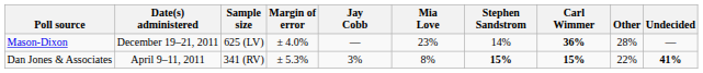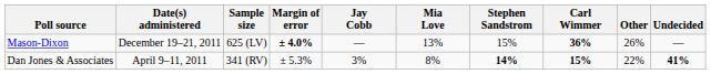 <table class="wikitable">
 <tr valign=bottom>
 <th>Poll source</th>
 <th>Date(s)<br>administered</th>
 <th>Sample<br>size</th>
 <th>Margin of <br>error</th>
 <th style="width:100px;">Jay<br>Cobb</th>
 <th style="width:100px;">Mia<br>Love</th>
 <th style="width:100px;">Stephen<br>Sandstrom</th>
 <th style="width:100px;">Carl<br>Wimmer</th>
 <th>Other</th>
 <th>Undecided</th>
 </tr>
 <tr>
 <td><a href='#'>Mason-Dixon</a></td>
 <td align=center>December 19–21, 2011</td>
 <td align=center>625 (LV)</td>
-<td align=center>± 4.0%</td>
+<td align=center><strong>± 4.0%</strong></td>
 <td align=center>—</td>
-<td align=center>23%</td>
-<td align=center>14%</td>
+<td align=center>13%</td>
+<td align=center>15%</td>
 <td align=center ><strong>36%</strong></td>
-<td align=center>28%</td>
+<td align=center>26%</td>
 <td align=center>—</td>
 </tr>
 <tr>
 <td>Dan Jones & Associates</td>
 <td align=center>April 9–11, 2011</td>
 <td align=center>341 (RV)</td>
 <td align=center>± 5.3%</td>
 <td align=center>3%</td>
 <td align=center>8%</td>
-<td align=center ><strong>15%</strong></td>
+<td align=center ><strong>14%</strong></td>
 <td align=center ><strong>15%</strong></td>
 <td align=center>22%</td>
 <td align=center ><strong>41%</strong></td>
 </tr>
 </table>
